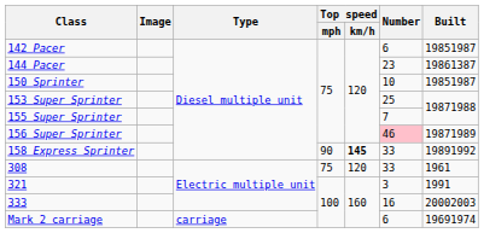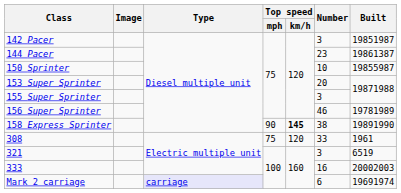 <table class="wikitable">
 <tr style="background:#f9f9f9;">
 <th rowspan="2">Class</th>
 <th rowspan="2">Image</th>
 <th rowspan="2">Type</th>
 <th colspan="2">Top speed</th>
 <th rowspan="2">Number</th>
 <th rowspan="2">Built</th>
 </tr>
 <tr style="background:#f9f9f9;">
 <th>mph</th>
 <th>km/h</th>
 </tr>
 <tr>
 <td><a href='#'>142 <em>Pacer</em></a></td>
 <td></td>
 <td rowspan="7"><a href='#'>Diesel multiple unit</a></td>
 <td rowspan="6">75</td>
 <td rowspan="6">120</td>
-<td>6</td>
+<td>3</td>
 <td>19851987</td>
 </tr>
 <tr>
 <td><a href='#'>144 <em>Pacer</em></a></td>
 <td></td>
 <td>23</td>
 <td>19861387</td>
 </tr>
 <tr>
 <td><a href='#'>150 <em>Sprinter</em></a></td>
 <td></td>
 <td>10</td>
-<td>19851987</td>
+<td>19855987</td>
 </tr>
 <tr>
 <td><a href='#'>153 <em>Super Sprinter</em></a></td>
 <td></td>
-<td>25</td>
+<td>20</td>
 <td rowspan="2">19871988</td>
 </tr>
 <tr>
 <td><a href='#'>155 <em>Super Sprinter</em></a></td>
 <td></td>
-<td>7</td>
+<td>3</td>
 </tr>
 <tr>
 <td><a href='#'>156 <em>Super Sprinter</em></a></td>
 <td></td>
-<td style="background: pink;">46</td>
-<td>19871989</td>
+<td>46</td>
+<td>19781989</td>
 </tr>
 <tr>
 <td><a href='#'>158 <em>Express Sprinter</em></a></td>
 <td></td>
 <td>90</td>
 <td><strong>145</strong></td>
-<td>33</td>
-<td>19891992</td>
+<td>38</td>
+<td>19891990</td>
 </tr>
 <tr>
 <td><a href='#'>308</a></td>
 <td></td>
 <td rowspan="3"><a href='#'>Electric multiple unit</a></td>
 <td>75</td>
 <td>120</td>
 <td>33</td>
 <td>1961</td>
 </tr>
 <tr>
 <td><a href='#'>321</a></td>
 <td></td>
 <td rowspan="3">100</td>
 <td rowspan="3">160</td>
 <td>3</td>
-<td>1991</td>
+<td>6519</td>
 </tr>
 <tr>
 <td><a href='#'>333</a></td>
 <td></td>
 <td>16</td>
 <td>20002003</td>
 </tr>
 <tr>
 <td><a href='#'>Mark 2 carriage</a></td>
 <td></td>
-<td><a href='#'>carriage</a></td>
+<td style="background: lavender;"><a href='#'>carriage</a></td>
 <td>6</td>
 <td>19691974</td>
 </tr>
 </table>
